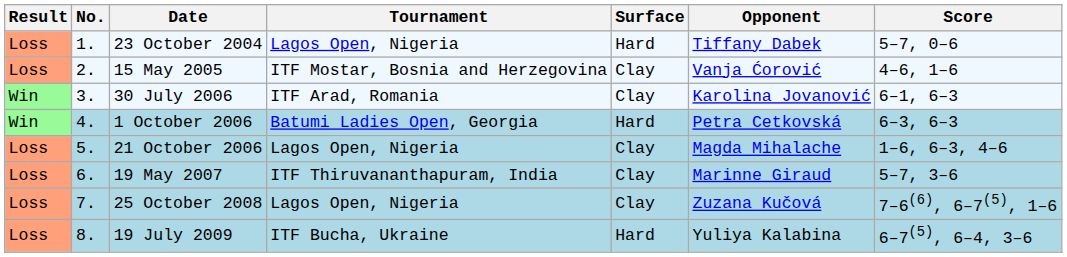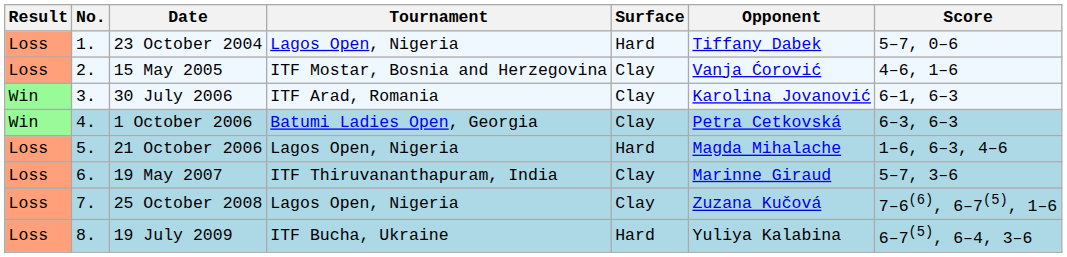 <table class="sortable wikitable" style="font-size:97%;">
 <tr>
 <th>Result</th>
 <th>No.</th>
 <th>Date</th>
 <th>Tournament</th>
 <th>Surface</th>
 <th>Opponent</th>
 <th class="unsortable">Score</th>
 </tr>
 <tr bgcolor="#f0f8ff">
 <td style="background:#ffa07a;">Loss</td>
 <td>1.</td>
 <td>23 October 2004</td>
 <td><a href='#'>Lagos Open</a>, Nigeria</td>
 <td>Hard</td>
 <td> <a href='#'>Tiffany Dabek</a></td>
 <td>5–7, 0–6</td>
 </tr>
 <tr bgcolor="#f0f8ff">
 <td style="background:#ffa07a;">Loss</td>
 <td>2.</td>
 <td>15 May 2005</td>
 <td>ITF Mostar, Bosnia and Herzegovina</td>
 <td>Clay</td>
 <td> <a href='#'>Vanja Ćorović</a></td>
 <td>4–6, 1–6</td>
 </tr>
 <tr bgcolor="#f0f8ff">
 <td style="background:#98fb98;">Win</td>
 <td>3.</td>
 <td>30 July 2006</td>
 <td>ITF Arad, Romania</td>
 <td>Clay</td>
 <td> <a href='#'>Karolina Jovanović</a></td>
 <td>6–1, 6–3</td>
 </tr>
 <tr bgcolor="lightblue">
 <td style="background:#98fb98;">Win</td>
 <td>4.</td>
 <td>1 October 2006</td>
 <td><a href='#'>Batumi Ladies Open</a>, Georgia</td>
-<td>Hard</td>
+<td>Clay</td>
 <td> <a href='#'>Petra Cetkovská</a></td>
 <td>6–3, 6–3</td>
 </tr>
 <tr bgcolor="lightblue">
 <td style="background:#ffa07a;">Loss</td>
 <td>5.</td>
 <td>21 October 2006</td>
 <td>Lagos Open, Nigeria</td>
-<td>Clay</td>
+<td>Hard</td>
 <td> <a href='#'>Magda Mihalache</a></td>
 <td>1–6, 6–3, 4–6</td>
 </tr>
 <tr bgcolor="lightblue">
 <td style="background:#ffa07a;">Loss</td>
 <td>6.</td>
 <td>19 May 2007</td>
 <td>ITF Thiruvananthapuram, India</td>
 <td>Clay</td>
 <td> <a href='#'>Marinne Giraud</a></td>
 <td>5–7, 3–6</td>
 </tr>
 <tr bgcolor="lightblue">
 <td style="background:#ffa07a;">Loss</td>
 <td>7.</td>
 <td>25 October 2008</td>
 <td>Lagos Open, Nigeria</td>
 <td>Clay</td>
 <td> <a href='#'>Zuzana Kučová</a></td>
 <td>7–6<sup>(6)</sup>, 6–7<sup>(5)</sup>, 1–6</td>
 </tr>
 <tr bgcolor="lightblue">
 <td style="background:#ffa07a;">Loss</td>
 <td>8.</td>
 <td>19 July 2009</td>
 <td>ITF Bucha, Ukraine</td>
 <td>Hard</td>
 <td> Yuliya Kalabina</td>
 <td>6–7<sup>(5)</sup>, 6–4, 3–6</td>
 </tr>
 </table>
